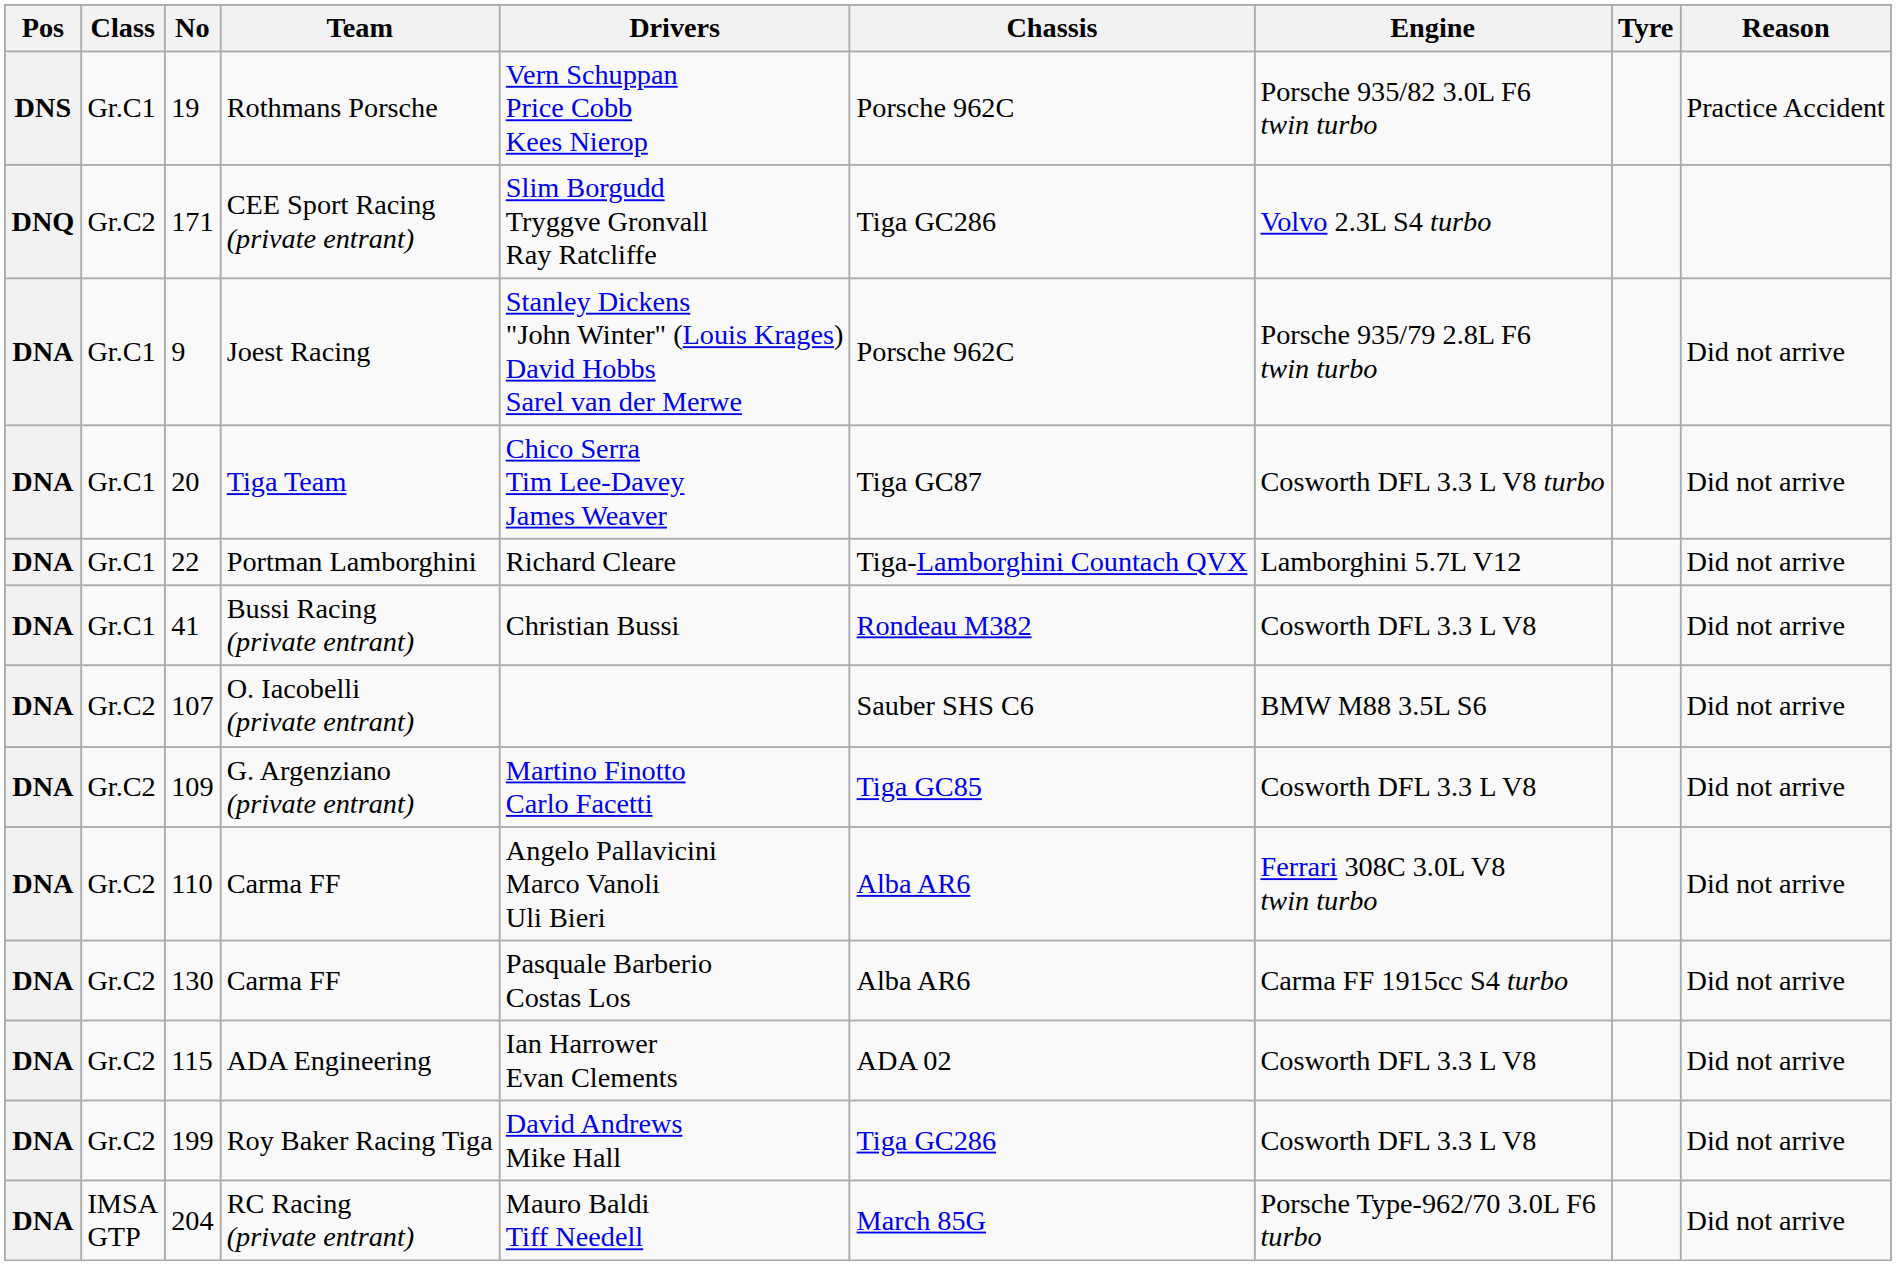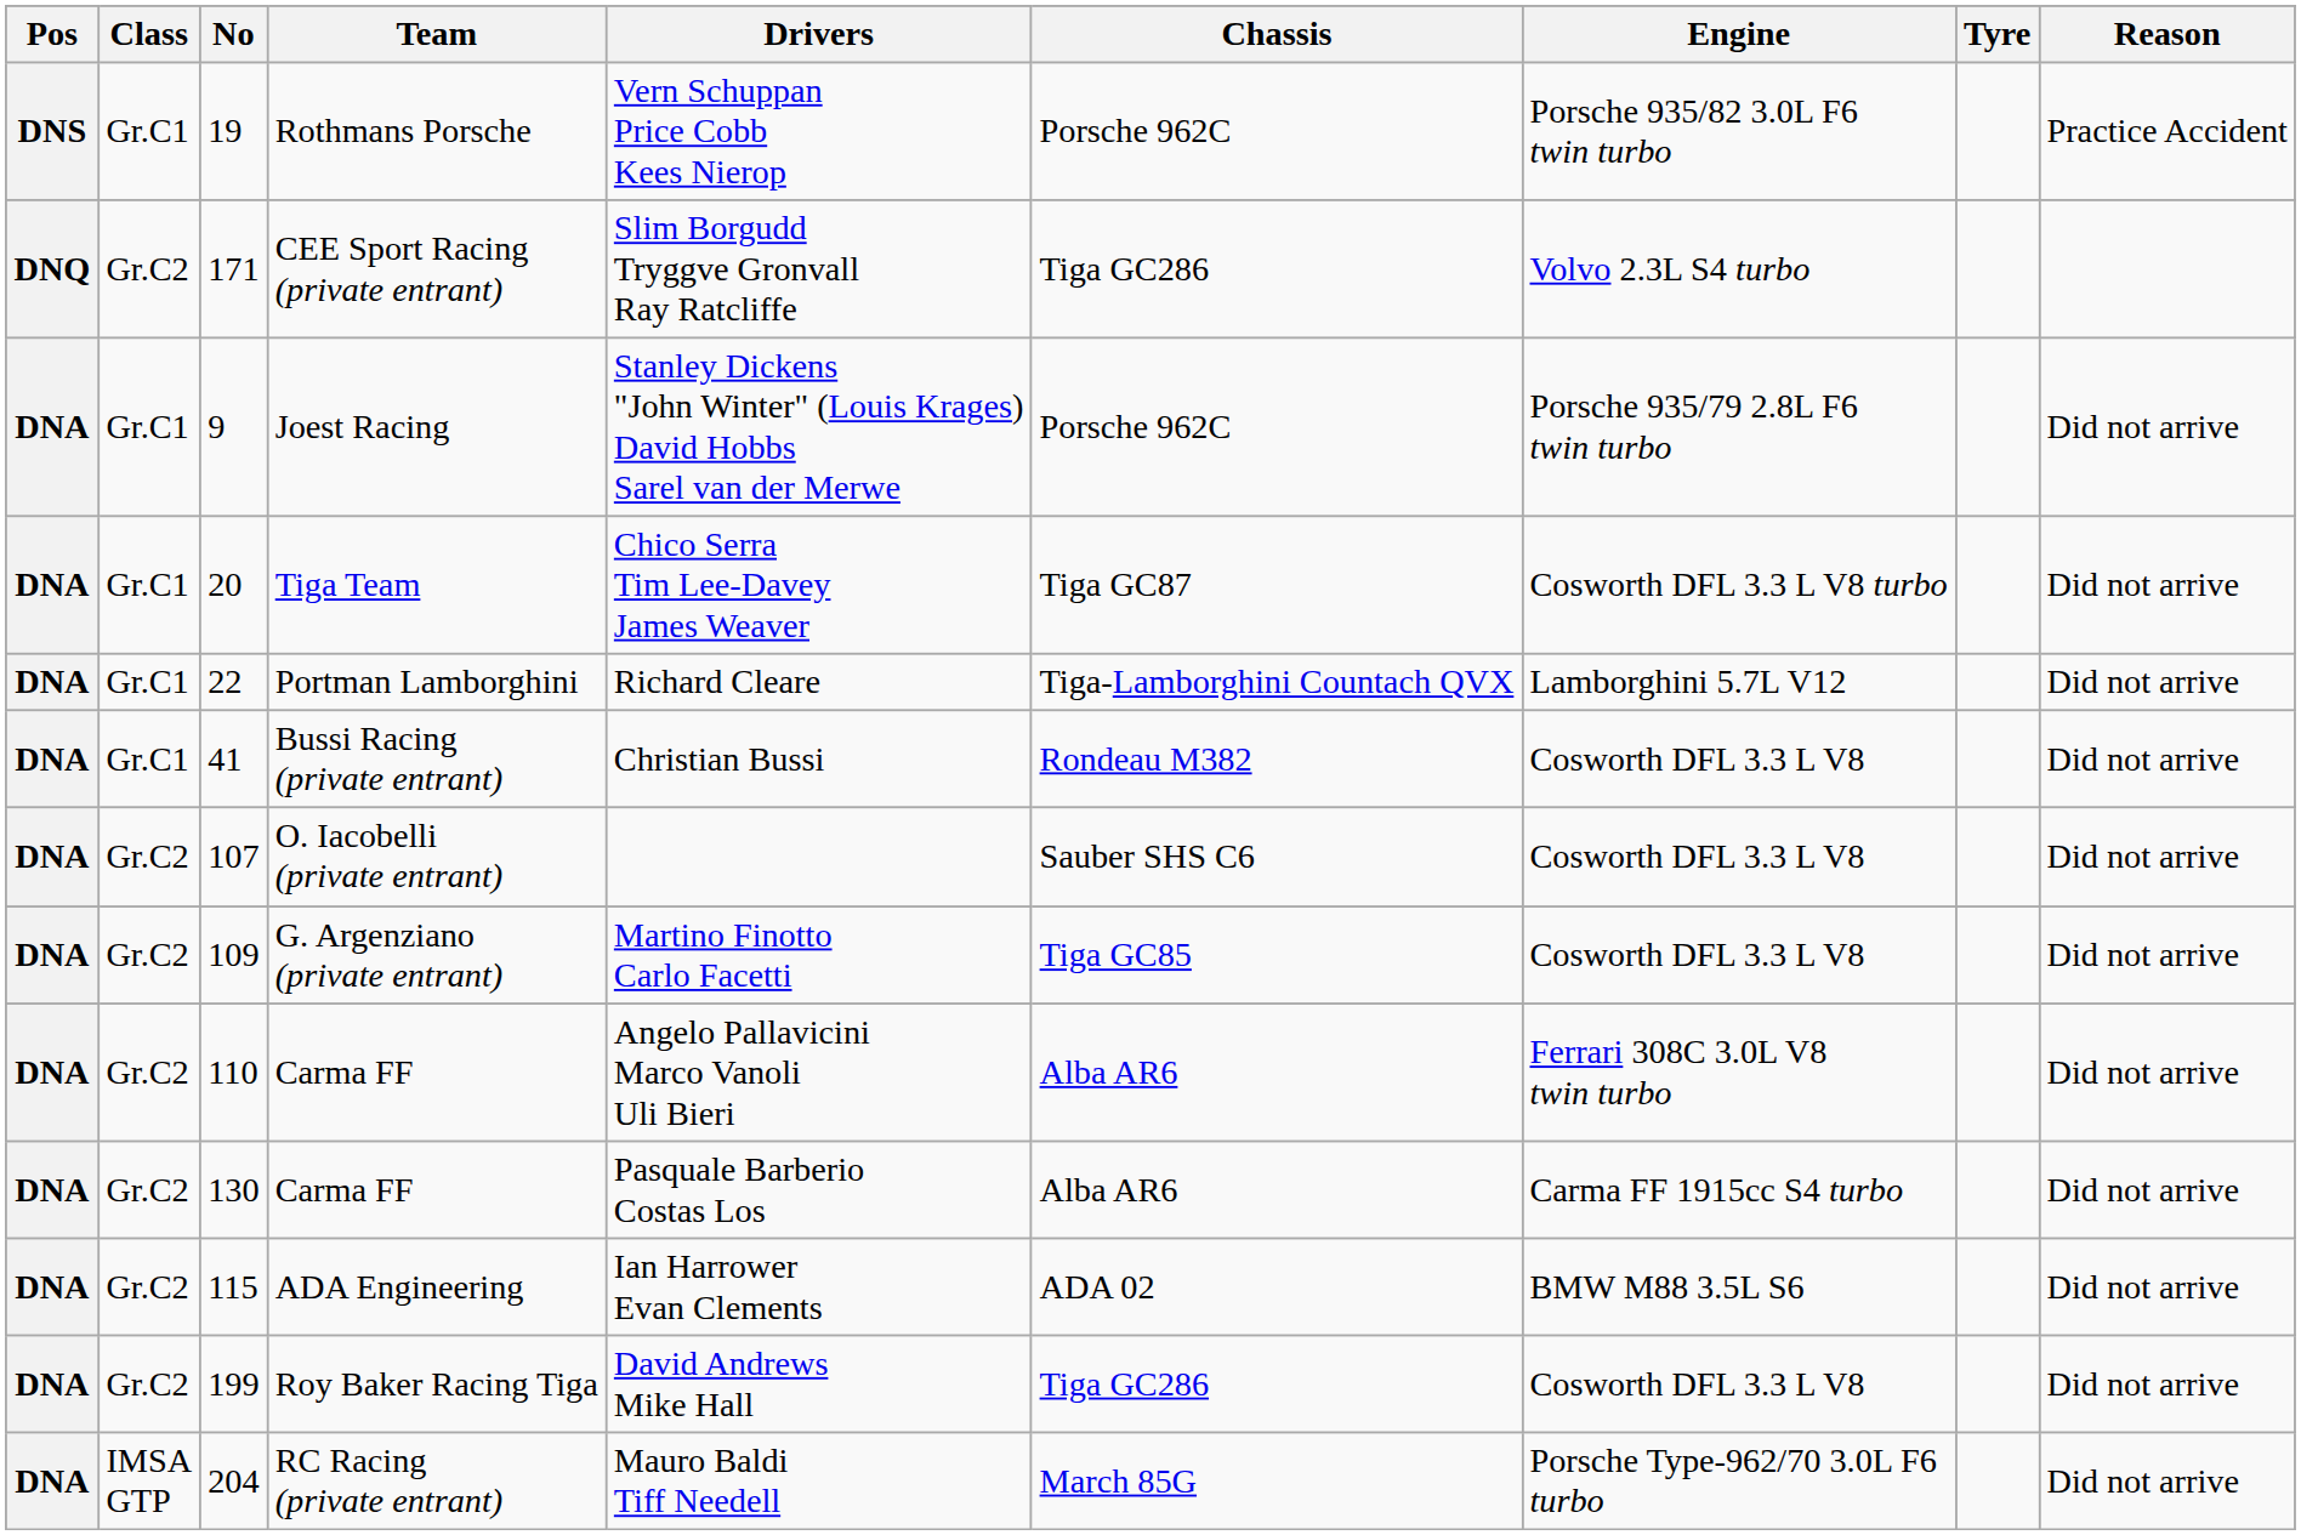 <table class="wikitable" style="font-size: 95%;">
 <tr>
 <th>Pos</th>
 <th>Class</th>
 <th>No</th>
 <th>Team</th>
 <th>Drivers</th>
 <th>Chassis</th>
 <th>Engine</th>
 <th>Tyre</th>
 <th>Reason</th>
 </tr>
 <tr>
 <th>DNS</th>
 <td>Gr.C1</td>
 <td>19</td>
 <td> Rothmans Porsche</td>
 <td> <a href='#'>Vern Schuppan</a><br> <a href='#'>Price Cobb</a><br> <a href='#'>Kees Nierop</a></td>
 <td>Porsche 962C</td>
 <td>Porsche 935/82 3.0L F6<br><em>twin turbo</em></td>
 <td></td>
 <td>Practice Accident</td>
 </tr>
 <tr>
 <th>DNQ</th>
 <td>Gr.C2</td>
 <td>171</td>
 <td> CEE Sport Racing<br><em>(private entrant)</em></td>
 <td> <a href='#'>Slim Borgudd</a><br> Tryggve Gronvall<br> Ray Ratcliffe</td>
 <td>Tiga GC286</td>
 <td><a href='#'>Volvo</a> 2.3L S4 <em>turbo</em></td>
 <td></td>
 <td></td>
 </tr>
 <tr>
 <th>DNA</th>
 <td>Gr.C1</td>
 <td>9</td>
 <td> Joest Racing</td>
 <td> <a href='#'>Stanley Dickens</a><br> "John Winter" (<a href='#'>Louis Krages</a>)<br> <a href='#'>David Hobbs</a><br> <a href='#'>Sarel van der Merwe</a></td>
 <td>Porsche 962C</td>
 <td>Porsche 935/79 2.8L F6<br><em>twin turbo</em></td>
 <td></td>
 <td>Did not arrive</td>
 </tr>
 <tr>
 <th>DNA</th>
 <td>Gr.C1</td>
 <td>20</td>
 <td> <a href='#'>Tiga Team</a></td>
 <td> <a href='#'>Chico Serra</a><br> <a href='#'>Tim Lee-Davey</a><br>  <a href='#'>James Weaver</a></td>
 <td>Tiga GC87</td>
 <td>Cosworth DFL 3.3 L V8 <em>turbo</em></td>
 <td></td>
 <td>Did not arrive</td>
 </tr>
 <tr>
 <th>DNA</th>
 <td>Gr.C1</td>
 <td>22</td>
 <td> Portman Lamborghini</td>
 <td> Richard Cleare</td>
 <td>Tiga-<a href='#'>Lamborghini Countach QVX</a></td>
 <td>Lamborghini 5.7L V12</td>
 <td></td>
 <td>Did not arrive</td>
 </tr>
 <tr>
 <th>DNA</th>
 <td>Gr.C1</td>
 <td>41</td>
 <td> Bussi Racing<br><em>(private entrant)</em></td>
 <td> Christian Bussi</td>
 <td><a href='#'>Rondeau M382</a></td>
 <td>Cosworth DFL 3.3 L V8</td>
 <td></td>
 <td>Did not arrive</td>
 </tr>
 <tr>
 <th>DNA</th>
 <td>Gr.C2</td>
 <td>107</td>
 <td> O. Iacobelli <br><em>(private entrant)</em></td>
 <td></td>
 <td>Sauber SHS C6</td>
-<td>BMW M88 3.5L S6</td>
+<td>Cosworth DFL 3.3 L V8</td>
 <td></td>
 <td>Did not arrive</td>
 </tr>
 <tr>
 <th>DNA</th>
 <td>Gr.C2</td>
 <td>109</td>
 <td> G. Argenziano<br><em>(private entrant)</em></td>
 <td> <a href='#'>Martino Finotto</a><br> <a href='#'>Carlo Facetti</a></td>
 <td><a href='#'>Tiga GC85</a></td>
 <td>Cosworth DFL 3.3 L V8</td>
 <td></td>
 <td>Did not arrive</td>
 </tr>
 <tr>
 <th>DNA</th>
 <td>Gr.C2</td>
 <td>110</td>
 <td> Carma FF</td>
 <td> Angelo Pallavicini<br> Marco Vanoli<br> Uli Bieri</td>
 <td><a href='#'>Alba AR6</a></td>
 <td><a href='#'>Ferrari</a> 308C 3.0L V8<br><em>twin turbo</em></td>
 <td></td>
 <td>Did not arrive</td>
 </tr>
 <tr>
 <th>DNA</th>
 <td>Gr.C2</td>
 <td>130</td>
 <td> Carma FF</td>
 <td> Pasquale Barberio<br> Costas Los</td>
 <td>Alba AR6</td>
 <td>Carma FF 1915cc S4 <em>turbo</em></td>
 <td></td>
 <td>Did not arrive</td>
 </tr>
 <tr>
 <th>DNA</th>
 <td>Gr.C2</td>
 <td>115</td>
 <td> ADA Engineering</td>
 <td> Ian Harrower<br> Evan Clements</td>
 <td>ADA 02</td>
-<td>Cosworth DFL 3.3 L V8</td>
+<td>BMW M88 3.5L S6</td>
 <td></td>
 <td>Did not arrive</td>
 </tr>
 <tr>
 <th>DNA</th>
 <td>Gr.C2</td>
 <td>199</td>
 <td> Roy Baker Racing Tiga</td>
 <td> <a href='#'>David Andrews</a><br> Mike Hall</td>
 <td><a href='#'>Tiga GC286</a></td>
 <td>Cosworth DFL 3.3 L V8</td>
 <td></td>
 <td>Did not arrive</td>
 </tr>
 <tr>
 <th>DNA</th>
 <td>IMSA<br>GTP</td>
 <td>204</td>
 <td> RC Racing<br><em>(private entrant)</em></td>
 <td> Mauro Baldi<br> <a href='#'>Tiff Needell</a></td>
 <td><a href='#'>March 85G</a></td>
 <td>Porsche Type-962/70 3.0L F6<br><em>turbo</em></td>
 <td></td>
 <td>Did not arrive</td>
 </tr>
 </table>
